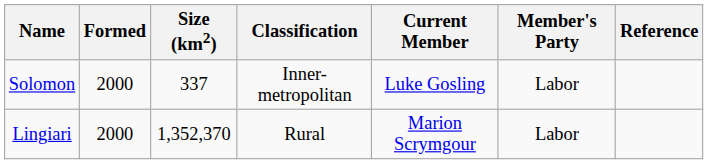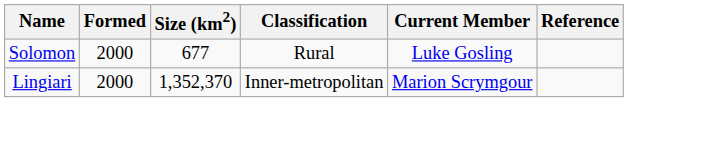 <table class="wikitable sortable" style="text-align:center">
 <tr>
 <th>Name</th>
 <th>Formed</th>
 <th>Size (km<sup>2</sup>)</th>
 <th>Classification</th>
 <th>Current Member</th>
-<th>Member's Party</th>
 <th>Reference</th>
 </tr>
 <tr>
 <td><a href='#'>Solomon</a></td>
 <td>2000</td>
-<td>337</td>
-<td>Inner-metropolitan</td>
+<td>677</td>
+<td>Rural</td>
 <td><a href='#'>Luke Gosling</a></td>
-<td>Labor</td>
 <td></td>
 </tr>
 <tr>
 <td><a href='#'>Lingiari</a></td>
 <td>2000</td>
 <td>1,352,370</td>
-<td>Rural</td>
+<td>Inner-metropolitan</td>
 <td><a href='#'>Marion Scrymgour</a></td>
-<td>Labor</td>
 <td></td>
 </tr>
 </table>
